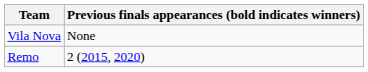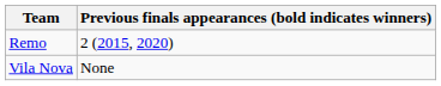 <table class="wikitable">
 <tr>
 <th>Team</th>
 <th>Previous finals appearances (bold indicates winners)</th>
 </tr>
 <tr>
+<td> <a href='#'>Remo</a></td>
+<td>2 (<a href='#'>2015</a>, <a href='#'>2020</a>)</td>
+</tr>
+<tr>
 <td> <a href='#'>Vila Nova</a></td>
 <td>None</td>
 </tr>
-<tr>
-<td> <a href='#'>Remo</a></td>
-<td>2 (<a href='#'>2015</a>, <a href='#'>2020</a>)</td>
-</tr>
 </table>
